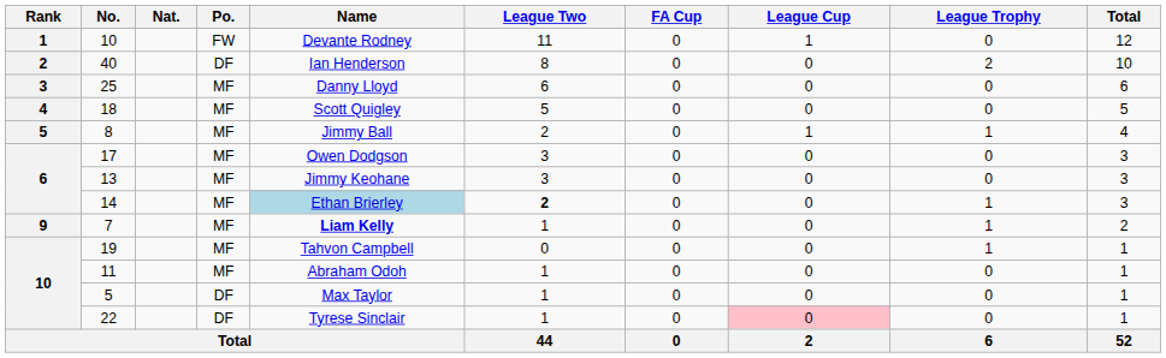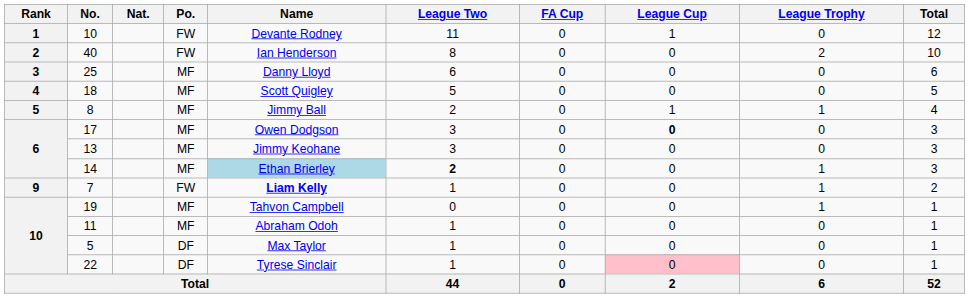 <table class="wikitable" style="text-align:center; font-size:95%; width:95%;">
 <tr>
 <th>Rank</th>
 <th>No.</th>
 <th>Nat.</th>
 <th>Po.</th>
 <th>Name</th>
 <th><a href='#'>League Two</a></th>
 <th><a href='#'>FA Cup</a></th>
 <th><a href='#'>League Cup</a></th>
 <th><a href='#'>League Trophy</a></th>
 <th>Total</th>
 </tr>
 <tr>
 <th>1</th>
 <td>10</td>
 <td></td>
 <td>FW</td>
 <td><a href='#'>Devante Rodney</a></td>
 <td>11</td>
 <td>0</td>
 <td>1</td>
 <td>0</td>
 <td>12</td>
 </tr>
 <tr>
 <th>2</th>
 <td>40</td>
 <td></td>
-<td>DF</td>
+<td>FW</td>
 <td><a href='#'>Ian Henderson</a></td>
 <td>8</td>
 <td>0</td>
 <td>0</td>
 <td>2</td>
 <td>10</td>
 </tr>
 <tr>
 <th>3</th>
 <td>25</td>
 <td></td>
 <td>MF</td>
 <td><a href='#'>Danny Lloyd</a></td>
 <td>6</td>
 <td>0</td>
 <td>0</td>
 <td>0</td>
 <td>6</td>
 </tr>
 <tr>
 <th>4</th>
 <td>18</td>
 <td></td>
 <td>MF</td>
 <td><a href='#'>Scott Quigley</a></td>
 <td>5</td>
 <td>0</td>
 <td>0</td>
 <td>0</td>
 <td>5</td>
 </tr>
 <tr>
 <th>5</th>
 <td>8</td>
 <td></td>
 <td>MF</td>
 <td><a href='#'>Jimmy Ball</a></td>
 <td>2</td>
 <td>0</td>
 <td>1</td>
 <td>1</td>
 <td>4</td>
 </tr>
 <tr>
 <th rowspan="3">6</th>
 <td>17</td>
 <td></td>
 <td>MF</td>
 <td><a href='#'>Owen Dodgson</a></td>
 <td>3</td>
 <td>0</td>
-<td>0</td>
+<td><strong>0</strong></td>
 <td>0</td>
 <td>3</td>
 </tr>
 <tr>
 <td>13</td>
 <td></td>
 <td>MF</td>
 <td><a href='#'>Jimmy Keohane</a></td>
 <td>3</td>
 <td>0</td>
 <td>0</td>
 <td>0</td>
 <td>3</td>
 </tr>
 <tr>
 <td>14</td>
 <td></td>
 <td>MF</td>
 <td style="background: lightblue;"><a href='#'>Ethan Brierley</a></td>
 <td><strong>2</strong></td>
 <td>0</td>
 <td>0</td>
 <td>1</td>
 <td>3</td>
 </tr>
 <tr>
 <th>9</th>
 <td>7</td>
 <td></td>
-<td>MF</td>
+<td>FW</td>
 <td><strong><a href='#'>Liam Kelly</a></strong></td>
 <td>1</td>
 <td>0</td>
 <td>0</td>
 <td>1</td>
 <td>2</td>
 </tr>
 <tr>
 <th rowspan="4">10</th>
 <td>19</td>
 <td></td>
 <td>MF</td>
 <td><a href='#'>Tahvon Campbell</a></td>
 <td>0</td>
 <td>0</td>
 <td>0</td>
 <td>1</td>
 <td>1</td>
 </tr>
 <tr>
 <td>11</td>
 <td></td>
 <td>MF</td>
 <td><a href='#'>Abraham Odoh</a></td>
 <td>1</td>
 <td>0</td>
 <td>0</td>
 <td>0</td>
 <td>1</td>
 </tr>
 <tr>
 <td>5</td>
 <td></td>
 <td>DF</td>
 <td><a href='#'>Max Taylor</a></td>
 <td>1</td>
 <td>0</td>
 <td>0</td>
 <td>0</td>
 <td>1</td>
 </tr>
 <tr>
 <td>22</td>
 <td></td>
 <td>DF</td>
 <td><a href='#'>Tyrese Sinclair</a></td>
 <td>1</td>
 <td>0</td>
 <td style="background: pink;">0</td>
 <td>0</td>
 <td>1</td>
 </tr>
 <tr>
 <th colspan="5">Total</th>
 <th>44</th>
 <th>0</th>
 <th>2</th>
 <th>6</th>
 <th>52</th>
 </tr>
 </table>
